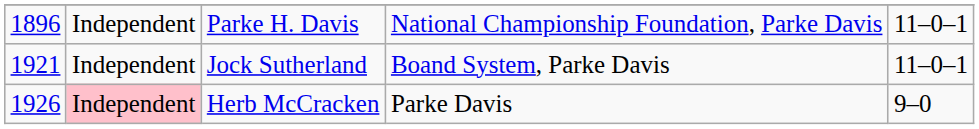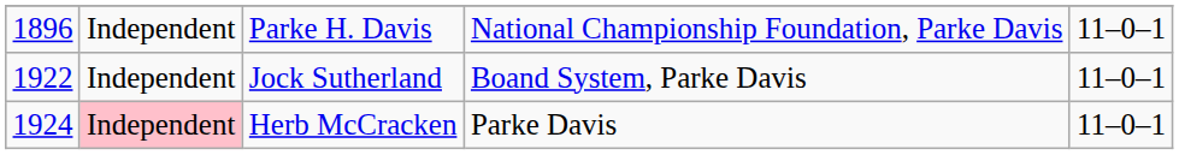 <table class="wikitable">
 <tr>
 </tr>
 <tr>
 <td><a href='#'>1896</a></td>
 <td>Independent</td>
 <td><a href='#'>Parke H. Davis</a></td>
 <td><a href='#'>National Championship Foundation</a>, <a href='#'>Parke Davis</a></td>
 <td>11–0–1</td>
 </tr>
 <tr>
-<td><a href='#'>1921</a></td>
+<td><a href='#'>1922</a></td>
 <td>Independent</td>
 <td><a href='#'>Jock Sutherland</a></td>
 <td><a href='#'>Boand System</a>, Parke Davis</td>
 <td>11–0–1</td>
 </tr>
 <tr>
-<td><a href='#'>1926</a></td>
+<td><a href='#'>1924</a></td>
 <td style="background: pink;">Independent</td>
 <td><a href='#'>Herb McCracken</a></td>
 <td>Parke Davis</td>
-<td>9–0</td>
+<td>11–0–1</td>
 </tr>
 </table>
